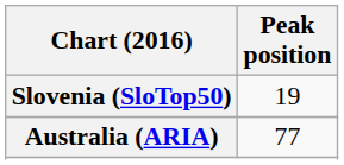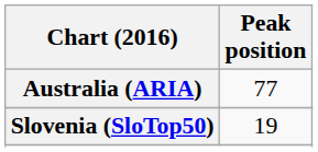 <table class="wikitable sortable plainrowheaders" style="text-align:center">
 <tr>
 <th scope="col">Chart (2016)</th>
 <th scope="col">Peak<br>position</th>
 </tr>
 <tr>
-<th scope="row">Slovenia (<a href='#'>SloTop50</a>)</th>
-<td>19</td>
+<th scope="row">Australia (<a href='#'>ARIA</a>)</th>
+<td>77</td>
 </tr>
 <tr>
 </tr>
 <tr>
 </tr>
 <tr>
 </tr>
 <tr>
 </tr>
 <tr>
 </tr>
 <tr>
 </tr>
 <tr>
 </tr>
 <tr>
 </tr>
 <tr>
 </tr>
 <tr>
-<th scope="row">Australia (<a href='#'>ARIA</a>)</th>
-<td>77</td>
+<th scope="row">Slovenia (<a href='#'>SloTop50</a>)</th>
+<td>19</td>
 </tr>
 <tr>
 </tr>
 <tr>
 </tr>
 <tr>
 </tr>
 </table>
